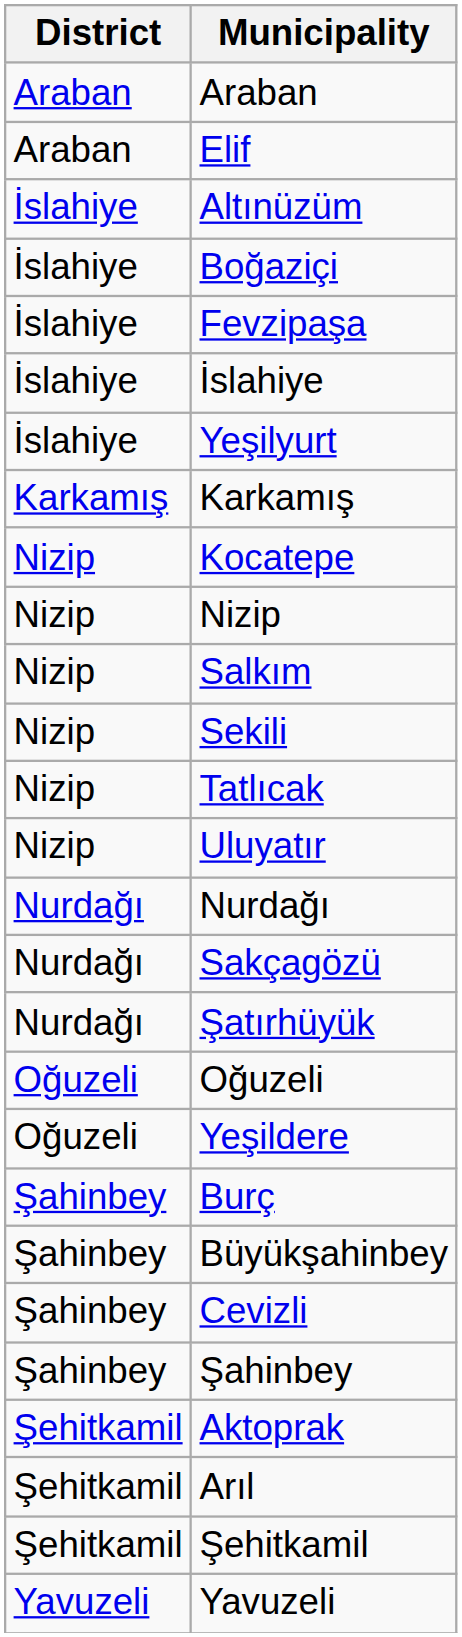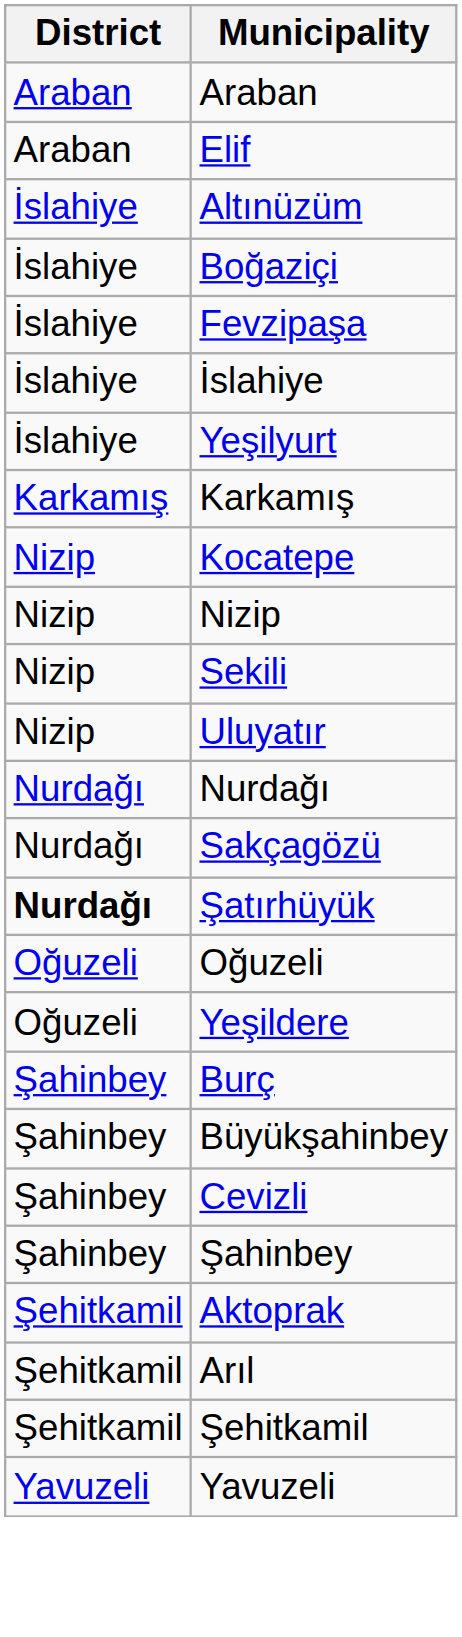 <table class="sortable wikitable">
 <tr>
 <th>District</th>
 <th>Municipality</th>
 </tr>
 <tr>
 <td><a href='#'>Araban</a></td>
 <td>Araban</td>
 </tr>
 <tr>
 <td>Araban</td>
 <td><a href='#'>Elif</a></td>
 </tr>
 <tr>
 <td><a href='#'>İslahiye</a></td>
 <td><a href='#'>Altınüzüm</a></td>
 </tr>
 <tr>
 <td>İslahiye</td>
 <td><a href='#'>Boğaziçi</a></td>
 </tr>
 <tr>
 <td>İslahiye</td>
 <td><a href='#'>Fevzipaşa</a></td>
 </tr>
 <tr>
 <td>İslahiye</td>
 <td>İslahiye</td>
 </tr>
 <tr>
 <td>İslahiye</td>
 <td><a href='#'>Yeşilyurt</a></td>
 </tr>
 <tr>
 <td><a href='#'>Karkamış</a></td>
 <td>Karkamış</td>
 </tr>
 <tr>
 <td><a href='#'>Nizip</a></td>
 <td><a href='#'>Kocatepe</a></td>
 </tr>
 <tr>
 <td>Nizip</td>
 <td>Nizip</td>
 </tr>
 <tr>
 <td>Nizip</td>
-<td><a href='#'>Salkım</a></td>
-</tr>
-<tr>
-<td>Nizip</td>
 <td><a href='#'>Sekili</a></td>
-</tr>
-<tr>
-<td>Nizip</td>
-<td><a href='#'>Tatlıcak</a></td>
 </tr>
 <tr>
 <td>Nizip</td>
 <td><a href='#'>Uluyatır</a></td>
 </tr>
 <tr>
 <td><a href='#'>Nurdağı</a></td>
 <td>Nurdağı</td>
 </tr>
 <tr>
 <td>Nurdağı</td>
 <td><a href='#'>Sakçagözü</a></td>
 </tr>
 <tr>
-<td>Nurdağı</td>
+<td><strong>Nurdağı</strong></td>
 <td><a href='#'>Şatırhüyük</a></td>
 </tr>
 <tr>
 <td><a href='#'>Oğuzeli</a></td>
 <td>Oğuzeli</td>
 </tr>
 <tr>
 <td>Oğuzeli</td>
 <td><a href='#'>Yeşildere</a></td>
 </tr>
 <tr>
 <td><a href='#'>Şahinbey</a></td>
 <td><a href='#'>Burç</a></td>
 </tr>
 <tr>
 <td>Şahinbey</td>
 <td>Büyükşahinbey</td>
 </tr>
 <tr>
 <td>Şahinbey</td>
 <td><a href='#'>Cevizli</a></td>
 </tr>
 <tr>
 <td>Şahinbey</td>
 <td>Şahinbey</td>
 </tr>
 <tr>
 <td><a href='#'>Şehitkamil</a></td>
 <td><a href='#'>Aktoprak</a></td>
 </tr>
 <tr>
 <td>Şehitkamil</td>
 <td>Arıl</td>
 </tr>
 <tr>
 <td>Şehitkamil</td>
 <td>Şehitkamil</td>
 </tr>
 <tr>
 <td><a href='#'>Yavuzeli</a></td>
 <td>Yavuzeli</td>
 </tr>
 </table>
